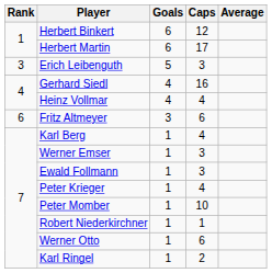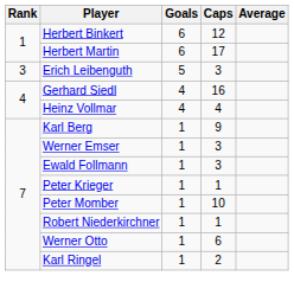 <table class="wikitable sortable" style="text-align:center">
 <tr>
 <th>Rank</th>
 <th>Player</th>
 <th>Goals</th>
 <th>Caps</th>
 <th>Average</th>
 </tr>
 <tr>
 <td rowspan="2">1</td>
 <td data-sort-value="Binkert, Herbert" align="left"><a href='#'>Herbert Binkert</a></td>
 <td>6</td>
 <td>12</td>
 <td></td>
 </tr>
 <tr>
 <td data-sort-value="Martin, Herbert" align="left"><a href='#'>Herbert Martin</a></td>
 <td>6</td>
 <td>17</td>
 <td></td>
 </tr>
 <tr>
 <td>3</td>
 <td data-sort-value="Leibenguth, Erich" align="left"><a href='#'>Erich Leibenguth</a></td>
 <td>5</td>
 <td>3</td>
 <td></td>
 </tr>
 <tr>
 <td rowspan="2">4</td>
 <td data-sort-value="Siedl, Gerhard" align="left"><a href='#'>Gerhard Siedl</a></td>
 <td>4</td>
 <td>16</td>
 <td></td>
 </tr>
 <tr>
 <td data-sort-value="Vollmar, Heinz" align="left"><a href='#'>Heinz Vollmar</a></td>
 <td>4</td>
 <td>4</td>
 <td></td>
 </tr>
 <tr>
-<td>6</td>
-<td data-sort-value="Altmeyer, Fritz" align="left"><a href='#'>Fritz Altmeyer</a></td>
-<td>3</td>
-<td>6</td>
-<td></td>
-</tr>
-<tr>
 <td rowspan="8">7</td>
 <td data-sort-value="Berg, Karl" align="left"><a href='#'>Karl Berg</a></td>
 <td>1</td>
-<td>4</td>
+<td>9</td>
 <td></td>
 </tr>
 <tr>
 <td data-sort-value="Emser, Werner" align="left"><a href='#'>Werner Emser</a></td>
 <td>1</td>
 <td>3</td>
 <td></td>
 </tr>
 <tr>
 <td data-sort-value="Follmann, Ewald" align="left"><a href='#'>Ewald Follmann</a></td>
 <td>1</td>
 <td>3</td>
 <td></td>
 </tr>
 <tr>
 <td data-sort-value="Krieger, Peter" align="left"><a href='#'>Peter Krieger</a></td>
 <td>1</td>
-<td>4</td>
+<td>1</td>
 <td></td>
 </tr>
 <tr>
 <td data-sort-value="Momber, Peter" align="left"><a href='#'>Peter Momber</a></td>
 <td>1</td>
 <td>10</td>
 <td></td>
 </tr>
 <tr>
 <td data-sort-value="Niederkirchner, Robert" align="left"><a href='#'>Robert Niederkirchner</a></td>
 <td>1</td>
 <td>1</td>
 <td></td>
 </tr>
 <tr>
 <td data-sort-value="Otto, Werner" align="left"><a href='#'>Werner Otto</a></td>
 <td>1</td>
 <td>6</td>
 <td></td>
 </tr>
 <tr>
 <td data-sort-value="Ringel, Karl" align="left"><a href='#'>Karl Ringel</a></td>
 <td>1</td>
 <td>2</td>
 <td></td>
 </tr>
 </table>
